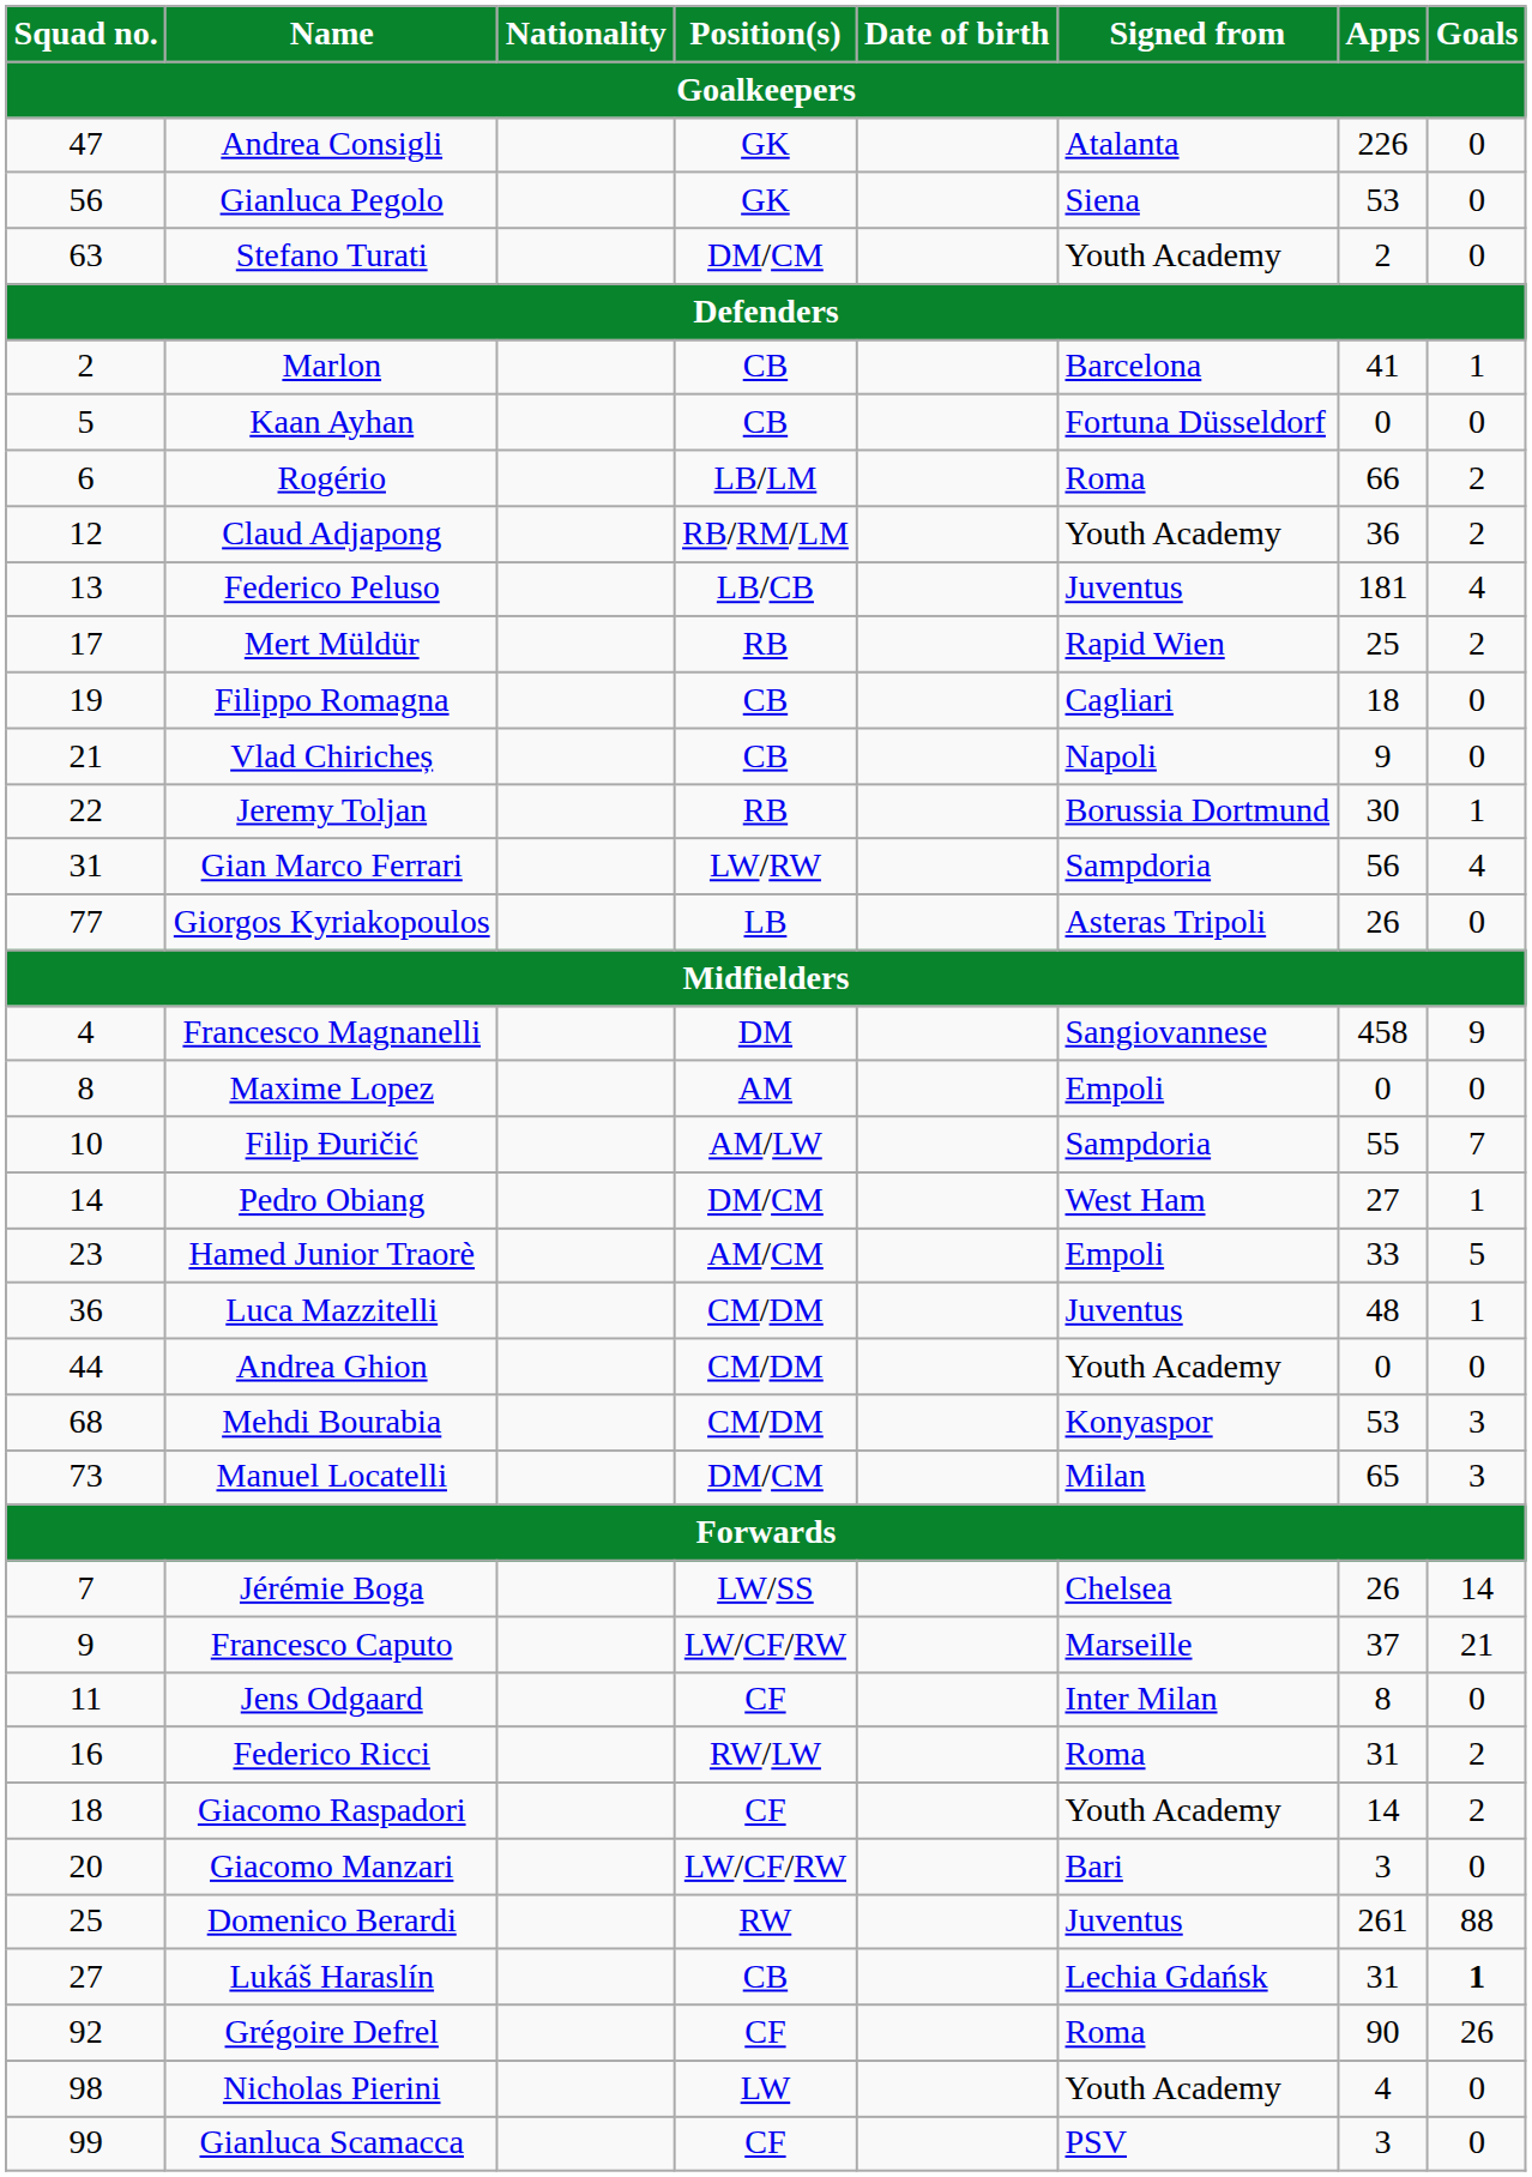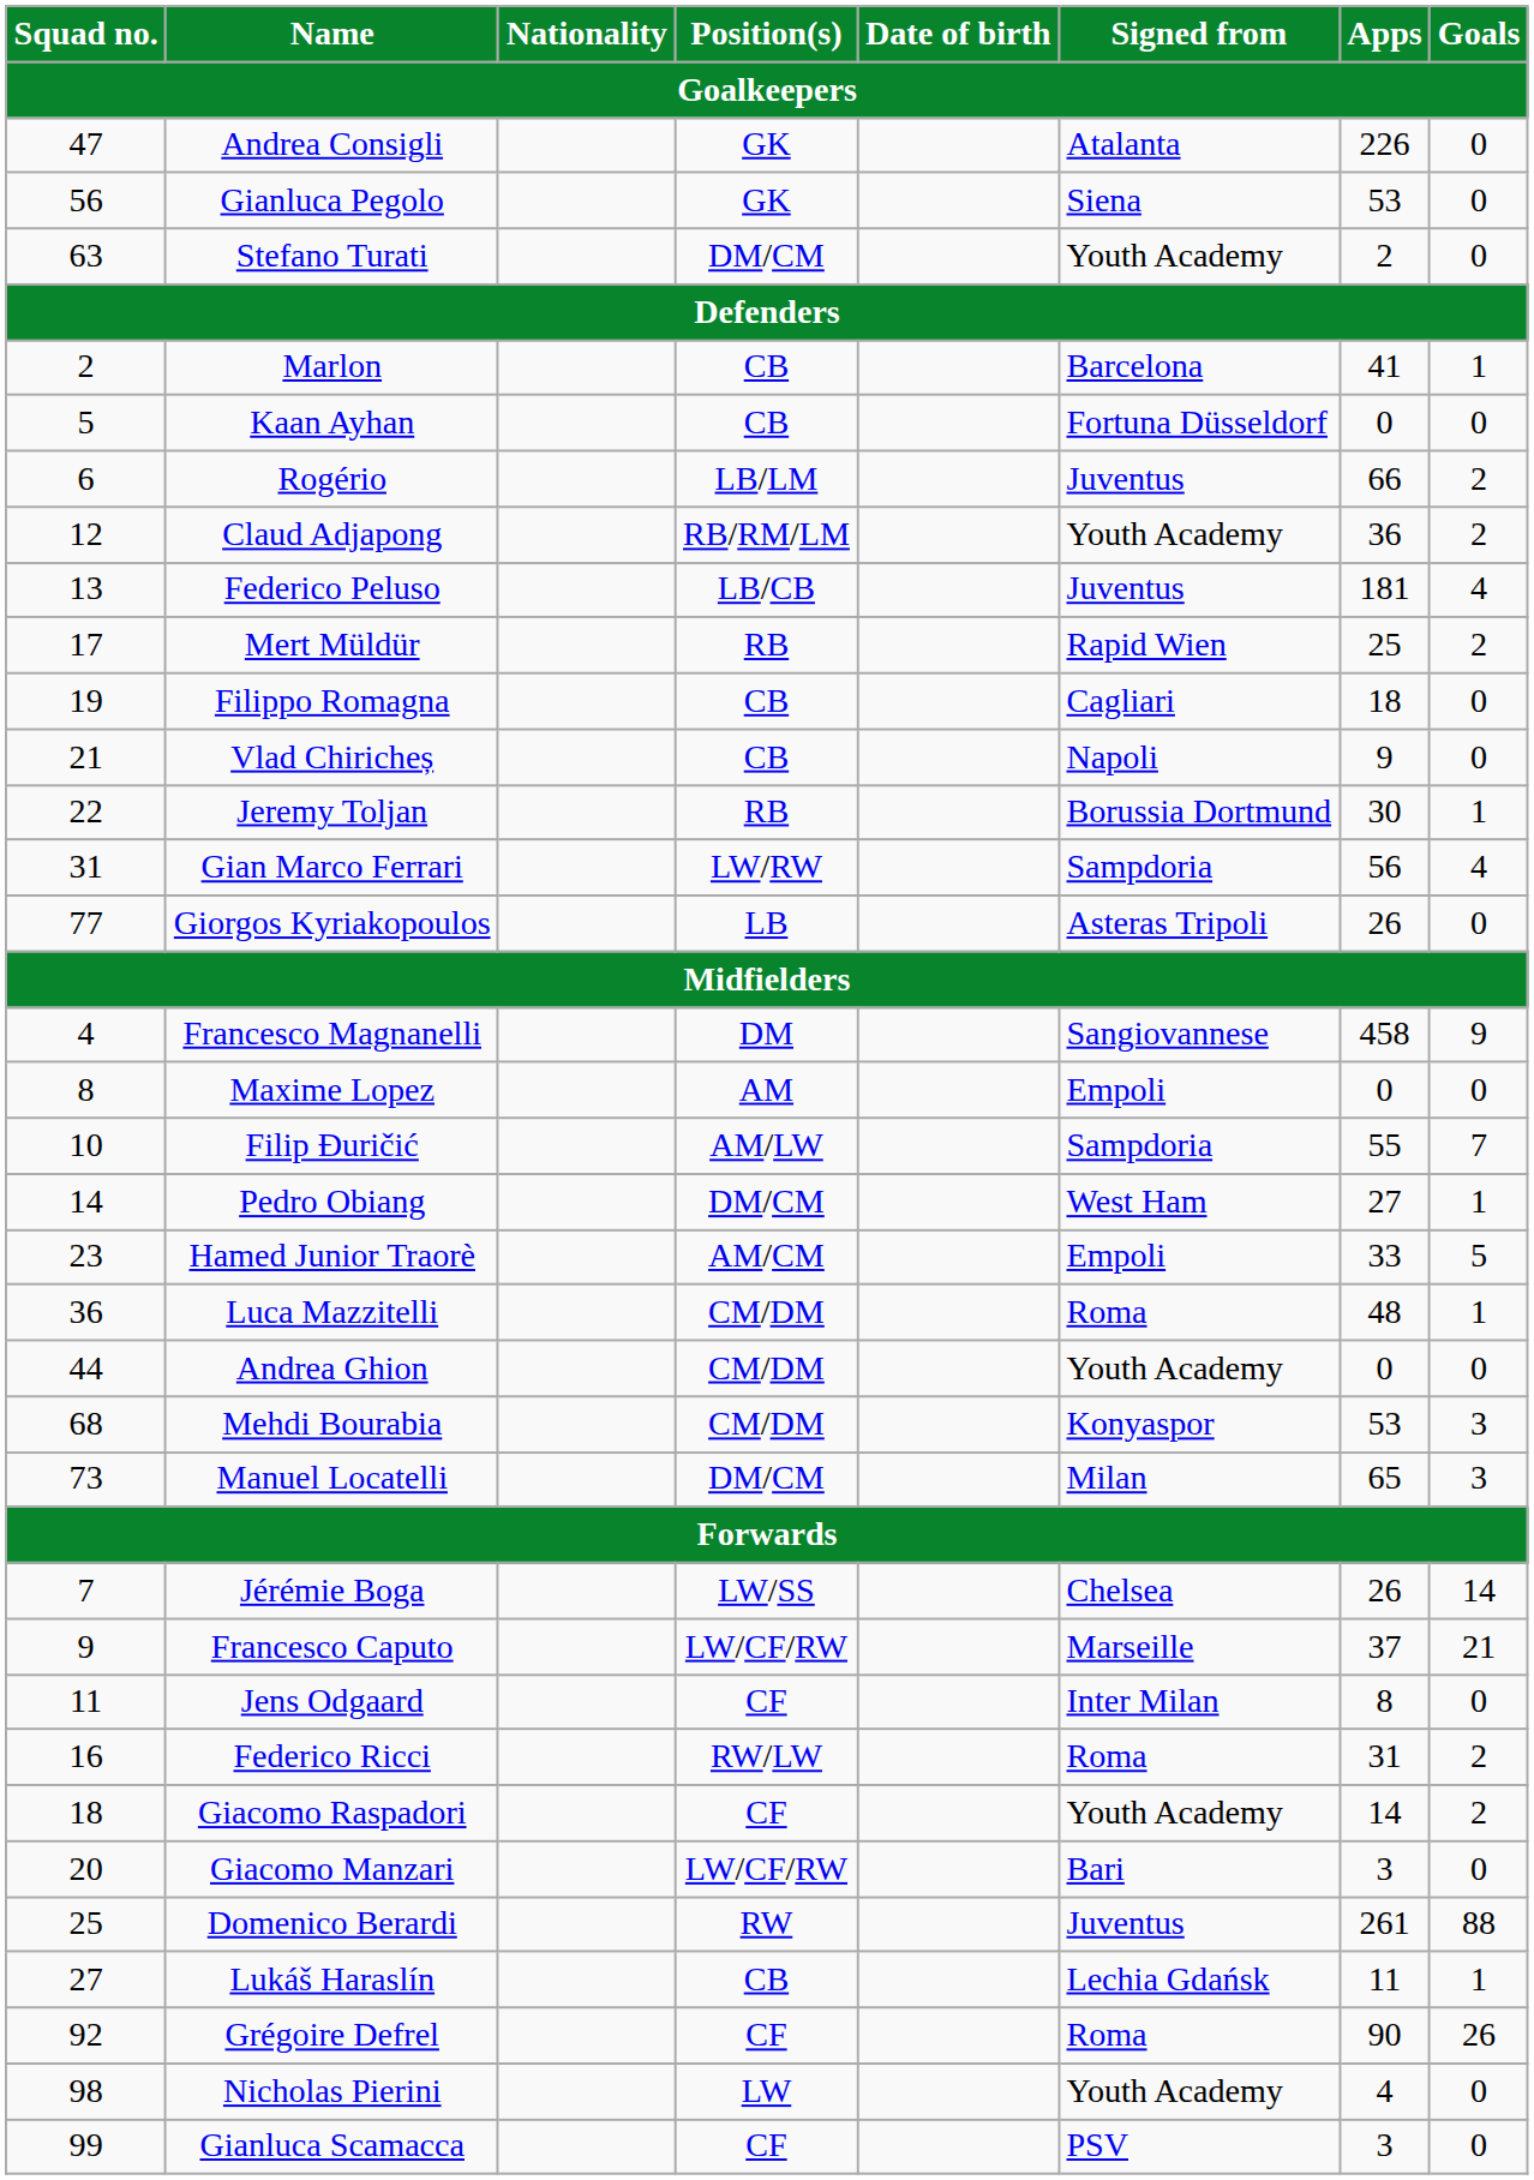 <table class="wikitable" style="text-align:center; font-size:90%;">
 <tr>
 <th style="background:#08842C; color:white; text-align:center;">Squad no.</th>
 <th style="background:#08842C; color:white; text-align:center;">Name</th>
 <th style="background:#08842C; color:white; text-align:center;">Nationality</th>
 <th style="background:#08842C; color:white; text-align:center;">Position(s)</th>
 <th style="background:#08842C; color:white; text-align:center;">Date of birth</th>
 <th style="background:#08842C; color:white; text-align:center;">Signed from</th>
 <th style="background:#08842C; color:white; text-align:center;">Apps</th>
 <th style="background:#08842C; color:white; text-align:center;">Goals</th>
 </tr>
 <tr>
 <th colspan="10" style="background:#08842C; color:white; text-align:center"><strong>Goalkeepers</strong></th>
 </tr>
 <tr>
 <td>47</td>
 <td><a href='#'>Andrea Consigli</a></td>
 <td></td>
 <td><a href='#'>GK</a></td>
 <td></td>
 <td align=left> <a href='#'>Atalanta</a></td>
 <td>226</td>
 <td>0</td>
 </tr>
 <tr>
 <td>56</td>
 <td><a href='#'>Gianluca Pegolo</a></td>
 <td></td>
 <td><a href='#'>GK</a></td>
 <td></td>
 <td align=left> <a href='#'>Siena</a></td>
 <td>53</td>
 <td>0</td>
 </tr>
 <tr>
 <td>63</td>
 <td><a href='#'>Stefano Turati</a></td>
 <td></td>
 <td><a href='#'>DM</a>/<a href='#'>CM</a></td>
 <td></td>
 <td align=left> Youth Academy</td>
 <td>2</td>
 <td>0</td>
 </tr>
 <tr>
 <th colspan="10" style="background:#08842C; color:white; text-align:center"><strong>Defenders</strong></th>
 </tr>
 <tr>
 <td>2</td>
 <td><a href='#'>Marlon</a></td>
 <td></td>
 <td><a href='#'>CB</a></td>
 <td></td>
 <td align=left> <a href='#'>Barcelona</a></td>
 <td>41</td>
 <td>1</td>
 </tr>
 <tr>
 <td>5</td>
 <td><a href='#'>Kaan Ayhan</a></td>
 <td></td>
 <td><a href='#'>CB</a></td>
 <td></td>
 <td align=left> <a href='#'>Fortuna Düsseldorf</a></td>
 <td>0</td>
 <td>0</td>
 </tr>
 <tr>
 <td>6</td>
 <td><a href='#'>Rogério</a></td>
 <td></td>
 <td><a href='#'>LB</a>/<a href='#'>LM</a></td>
 <td></td>
-<td align=left> <a href='#'>Roma</a></td>
+<td align=left> <a href='#'>Juventus</a></td>
 <td>66</td>
 <td>2</td>
 </tr>
 <tr>
 <td>12</td>
 <td><a href='#'>Claud Adjapong</a></td>
 <td></td>
 <td><a href='#'>RB</a>/<a href='#'>RM</a>/<a href='#'>LM</a></td>
 <td></td>
 <td align=left> Youth Academy</td>
 <td>36</td>
 <td>2</td>
 </tr>
 <tr>
 <td>13</td>
 <td><a href='#'>Federico Peluso</a></td>
 <td></td>
 <td><a href='#'>LB</a>/<a href='#'>CB</a></td>
 <td></td>
 <td align=left> <a href='#'>Juventus</a></td>
 <td>181</td>
 <td>4</td>
 </tr>
 <tr>
 <td>17</td>
 <td><a href='#'>Mert Müldür</a></td>
 <td></td>
 <td><a href='#'>RB</a></td>
 <td></td>
 <td align=left> <a href='#'>Rapid Wien</a></td>
 <td>25</td>
 <td>2</td>
 </tr>
 <tr>
 <td>19</td>
 <td><a href='#'>Filippo Romagna</a></td>
 <td></td>
 <td><a href='#'>CB</a></td>
 <td></td>
 <td align=left> <a href='#'>Cagliari</a></td>
 <td>18</td>
 <td>0</td>
 </tr>
 <tr>
 <td>21</td>
 <td><a href='#'>Vlad Chiricheș</a></td>
 <td></td>
 <td><a href='#'>CB</a></td>
 <td></td>
 <td align=left> <a href='#'>Napoli</a></td>
 <td>9</td>
 <td>0</td>
 </tr>
 <tr>
 <td>22</td>
 <td><a href='#'>Jeremy Toljan</a></td>
 <td></td>
 <td><a href='#'>RB</a></td>
 <td></td>
 <td align=left> <a href='#'>Borussia Dortmund</a></td>
 <td>30</td>
 <td>1</td>
 </tr>
 <tr>
 <td>31</td>
 <td><a href='#'>Gian Marco Ferrari</a></td>
 <td></td>
 <td><a href='#'>LW</a>/<a href='#'>RW</a></td>
 <td></td>
 <td align=left> <a href='#'>Sampdoria</a></td>
 <td>56</td>
 <td>4</td>
 </tr>
 <tr>
 <td>77</td>
 <td><a href='#'>Giorgos Kyriakopoulos</a></td>
 <td></td>
 <td><a href='#'>LB</a></td>
 <td></td>
 <td align=left> <a href='#'>Asteras Tripoli</a></td>
 <td>26</td>
 <td>0</td>
 </tr>
 <tr>
 <th colspan="10" style="background:#08842C; color:white; text-align:center"><strong>Midfielders</strong></th>
 </tr>
 <tr>
 <td>4</td>
 <td><a href='#'>Francesco Magnanelli</a></td>
 <td></td>
 <td><a href='#'>DM</a></td>
 <td></td>
 <td align=left> <a href='#'>Sangiovannese</a></td>
 <td>458</td>
 <td>9</td>
 </tr>
 <tr>
 <td>8</td>
 <td><a href='#'>Maxime Lopez</a></td>
 <td></td>
 <td><a href='#'>AM</a></td>
 <td></td>
 <td align=left> <a href='#'>Empoli</a></td>
 <td>0</td>
 <td>0</td>
 </tr>
 <tr>
 <td>10</td>
 <td><a href='#'>Filip Đuričić</a></td>
 <td></td>
 <td><a href='#'>AM</a>/<a href='#'>LW</a></td>
 <td></td>
 <td align=left> <a href='#'>Sampdoria</a></td>
 <td>55</td>
 <td>7</td>
 </tr>
 <tr>
 <td>14</td>
 <td><a href='#'>Pedro Obiang</a></td>
 <td></td>
 <td><a href='#'>DM</a>/<a href='#'>CM</a></td>
 <td></td>
 <td align=left> <a href='#'>West Ham</a></td>
 <td>27</td>
 <td>1</td>
 </tr>
 <tr>
 <td>23</td>
 <td><a href='#'>Hamed Junior Traorè</a></td>
 <td></td>
 <td><a href='#'>AM</a>/<a href='#'>CM</a></td>
 <td></td>
 <td align=left> <a href='#'>Empoli</a></td>
 <td>33</td>
 <td>5</td>
 </tr>
 <tr>
 <td>36</td>
 <td><a href='#'>Luca Mazzitelli</a></td>
 <td></td>
 <td><a href='#'>CM</a>/<a href='#'>DM</a></td>
 <td></td>
-<td align=left> <a href='#'>Juventus</a></td>
+<td align=left> <a href='#'>Roma</a></td>
 <td>48</td>
 <td>1</td>
 </tr>
 <tr>
 <td>44</td>
 <td><a href='#'>Andrea Ghion</a></td>
 <td></td>
 <td><a href='#'>CM</a>/<a href='#'>DM</a></td>
 <td></td>
 <td align=left> Youth Academy</td>
 <td>0</td>
 <td>0</td>
 </tr>
 <tr>
 <td>68</td>
 <td><a href='#'>Mehdi Bourabia</a></td>
 <td></td>
 <td><a href='#'>CM</a>/<a href='#'>DM</a></td>
 <td></td>
 <td align=left> <a href='#'>Konyaspor</a></td>
 <td>53</td>
 <td>3</td>
 </tr>
 <tr>
 <td>73</td>
 <td><a href='#'>Manuel Locatelli</a></td>
 <td></td>
 <td><a href='#'>DM</a>/<a href='#'>CM</a></td>
 <td></td>
 <td align=left> <a href='#'>Milan</a></td>
 <td>65</td>
 <td>3</td>
 </tr>
 <tr>
 <th colspan="10" style="background:#08842C; color:white; text-align:center"><strong>Forwards</strong></th>
 </tr>
 <tr>
 <td>7</td>
 <td><a href='#'>Jérémie Boga</a></td>
 <td></td>
 <td><a href='#'>LW</a>/<a href='#'>SS</a></td>
 <td></td>
 <td align=left> <a href='#'>Chelsea</a></td>
 <td>26</td>
 <td>14</td>
 </tr>
 <tr>
 <td>9</td>
 <td><a href='#'>Francesco Caputo</a></td>
 <td></td>
 <td><a href='#'>LW</a>/<a href='#'>CF</a>/<a href='#'>RW</a></td>
 <td></td>
 <td align=left> <a href='#'>Marseille</a></td>
 <td>37</td>
 <td>21</td>
 </tr>
 <tr>
 <td>11</td>
 <td><a href='#'>Jens Odgaard</a></td>
 <td></td>
 <td><a href='#'>CF</a></td>
 <td></td>
 <td align=left> <a href='#'>Inter Milan</a></td>
 <td>8</td>
 <td>0</td>
 </tr>
 <tr>
 <td>16</td>
 <td><a href='#'>Federico Ricci</a></td>
 <td></td>
 <td><a href='#'>RW</a>/<a href='#'>LW</a></td>
 <td></td>
 <td align=left> <a href='#'>Roma</a></td>
 <td>31</td>
 <td>2</td>
 </tr>
 <tr>
 <td>18</td>
 <td><a href='#'>Giacomo Raspadori</a></td>
 <td></td>
 <td><a href='#'>CF</a></td>
 <td></td>
 <td align=left> Youth Academy</td>
 <td>14</td>
 <td>2</td>
 </tr>
 <tr>
 <td>20</td>
 <td><a href='#'>Giacomo Manzari</a></td>
 <td></td>
 <td><a href='#'>LW</a>/<a href='#'>CF</a>/<a href='#'>RW</a></td>
 <td></td>
 <td align=left> <a href='#'>Bari</a></td>
 <td>3</td>
 <td>0</td>
 </tr>
 <tr>
 <td>25</td>
 <td><a href='#'>Domenico Berardi</a></td>
 <td></td>
 <td><a href='#'>RW</a></td>
 <td></td>
 <td align=left> <a href='#'>Juventus</a></td>
 <td>261</td>
 <td>88</td>
 </tr>
 <tr>
 <td>27</td>
 <td><a href='#'>Lukáš Haraslín</a></td>
 <td></td>
 <td><a href='#'>CB</a></td>
 <td></td>
 <td align=left> <a href='#'>Lechia Gdańsk</a></td>
-<td>31</td>
-<td><strong>1</strong></td>
+<td>11</td>
+<td>1</td>
 </tr>
 <tr>
 <td>92</td>
 <td><a href='#'>Grégoire Defrel</a></td>
 <td></td>
 <td><a href='#'>CF</a></td>
 <td></td>
 <td align=left> <a href='#'>Roma</a></td>
 <td>90</td>
 <td>26</td>
 </tr>
 <tr>
 <td>98</td>
 <td><a href='#'>Nicholas Pierini</a></td>
 <td></td>
 <td><a href='#'>LW</a></td>
 <td></td>
 <td align=left> Youth Academy</td>
 <td>4</td>
 <td>0</td>
 </tr>
 <tr>
 <td>99</td>
 <td><a href='#'>Gianluca Scamacca</a></td>
 <td></td>
 <td><a href='#'>CF</a></td>
 <td></td>
 <td align=left> <a href='#'>PSV</a></td>
 <td>3</td>
 <td>0</td>
 </tr>
 </table>
